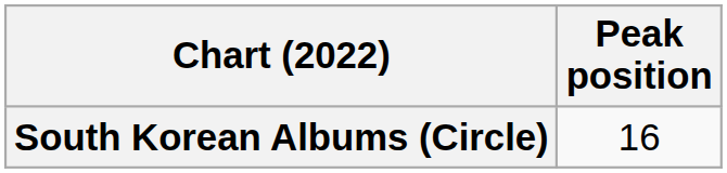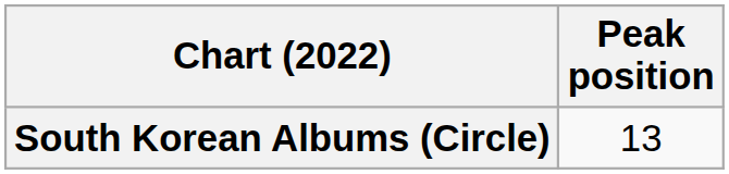 <table class="wikitable plainrowheaders" style="text-align:center">
 <tr>
 <th scope="col">Chart (2022)</th>
 <th scope="col">Peak<br>position</th>
 </tr>
 <tr>
 <th scope="row">South Korean Albums (Circle)</th>
-<td>16</td>
+<td>13</td>
 </tr>
 </table>
